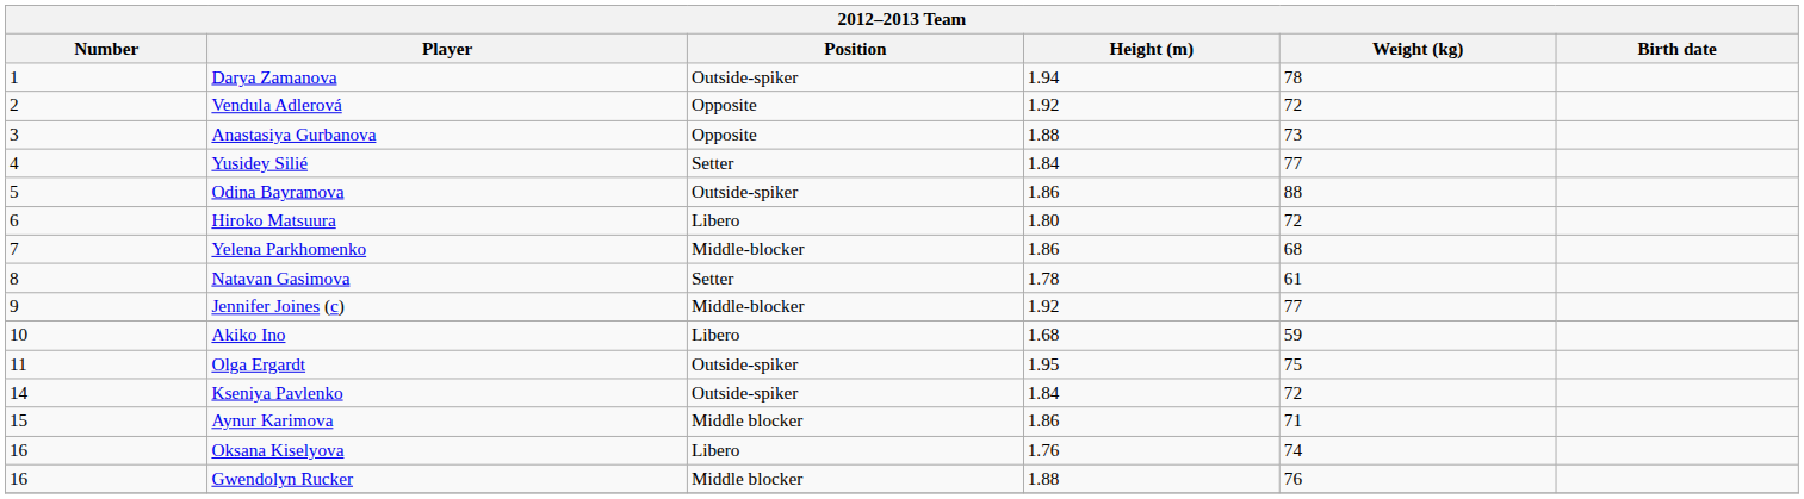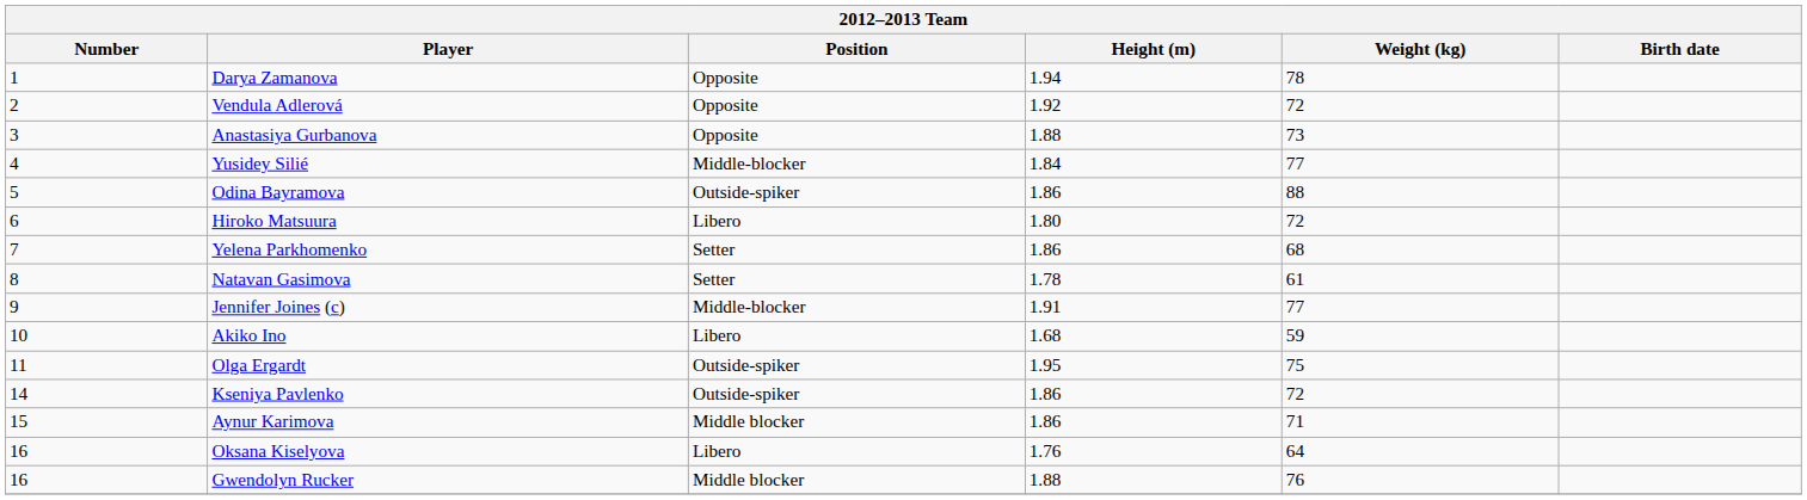 <table class="wikitable collapsible collapsed" style="width:100%;">
 <tr>
 <th colspan=6><strong>2012–2013 Team</strong></th>
 </tr>
 <tr>
 <th>Number</th>
 <th>Player</th>
 <th>Position</th>
 <th>Height (m)</th>
 <th>Weight (kg)</th>
 <th>Birth date</th>
 </tr>
 <tr>
 <td>1</td>
 <td> <a href='#'>Darya Zamanova</a></td>
-<td>Outside-spiker</td>
+<td>Opposite</td>
 <td>1.94</td>
 <td>78</td>
 <td></td>
 </tr>
 <tr>
 <td>2</td>
 <td> <a href='#'>Vendula Adlerová</a></td>
 <td>Opposite</td>
 <td>1.92</td>
 <td>72</td>
 <td></td>
 </tr>
 <tr>
 <td>3</td>
 <td> <a href='#'>Anastasiya Gurbanova</a></td>
 <td>Opposite</td>
 <td>1.88</td>
 <td>73</td>
 <td></td>
 </tr>
 <tr>
 <td>4</td>
 <td> <a href='#'>Yusidey Silié</a>  </td>
-<td>Setter</td>
+<td>Middle-blocker</td>
 <td>1.84</td>
 <td>77</td>
 <td></td>
 </tr>
 <tr>
 <td>5</td>
 <td> <a href='#'>Odina Bayramova</a></td>
 <td>Outside-spiker</td>
 <td>1.86</td>
 <td>88</td>
 <td></td>
 </tr>
 <tr>
 <td>6</td>
 <td> <a href='#'>Hiroko Matsuura</a></td>
 <td>Libero</td>
 <td>1.80</td>
 <td>72</td>
 <td></td>
 </tr>
 <tr>
 <td>7</td>
 <td> <a href='#'>Yelena Parkhomenko</a></td>
-<td>Middle-blocker</td>
+<td>Setter</td>
 <td>1.86</td>
 <td>68</td>
 <td></td>
 </tr>
 <tr>
 <td>8</td>
 <td> <a href='#'>Natavan Gasimova</a></td>
 <td>Setter</td>
 <td>1.78</td>
 <td>61</td>
 <td></td>
 </tr>
 <tr>
 <td>9</td>
 <td> <a href='#'>Jennifer Joines</a> (<a href='#'>c</a>)</td>
 <td>Middle-blocker</td>
-<td>1.92</td>
+<td>1.91</td>
 <td>77</td>
 <td></td>
 </tr>
 <tr>
 <td>10</td>
 <td> <a href='#'>Akiko Ino</a></td>
 <td>Libero</td>
 <td>1.68</td>
 <td>59</td>
 <td></td>
 </tr>
 <tr>
 <td>11</td>
 <td> <a href='#'>Olga Ergardt</a></td>
 <td>Outside-spiker</td>
 <td>1.95</td>
 <td>75</td>
 <td></td>
 </tr>
 <tr>
 <td>14</td>
 <td> <a href='#'>Kseniya Pavlenko</a></td>
 <td>Outside-spiker</td>
-<td>1.84</td>
+<td>1.86</td>
 <td>72</td>
 <td></td>
 </tr>
 <tr>
 <td>15</td>
 <td> <a href='#'>Aynur Karimova</a></td>
 <td>Middle blocker</td>
 <td>1.86</td>
 <td>71</td>
 <td></td>
 </tr>
 <tr>
 <td>16</td>
 <td> <a href='#'>Oksana Kiselyova</a></td>
 <td>Libero</td>
 <td>1.76</td>
-<td>74</td>
+<td>64</td>
 <td></td>
 </tr>
 <tr>
 <td>16</td>
 <td> <a href='#'>Gwendolyn Rucker</a></td>
 <td>Middle blocker</td>
 <td>1.88</td>
 <td>76</td>
 <td></td>
 </tr>
 <tr>
 </tr>
 </table>
